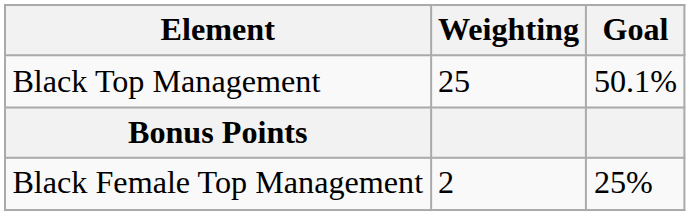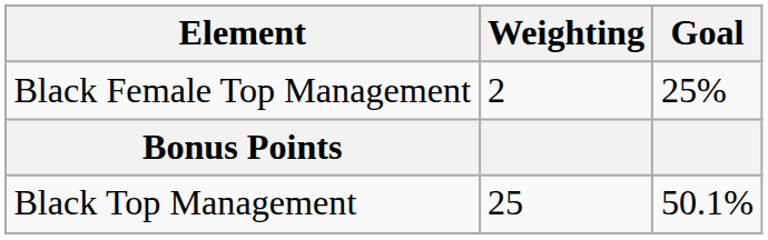 <table class="wikitable" border="1">
 <tr>
 <th>Element</th>
 <th>Weighting</th>
 <th>Goal</th>
 </tr>
 <tr>
-<td>Black Top Management</td>
-<td>25</td>
-<td>50.1%</td>
+<td>Black Female Top Management</td>
+<td>2</td>
+<td>25%</td>
 </tr>
 <tr>
 <th>Bonus Points</th>
 <th></th>
 <th></th>
 </tr>
 <tr>
-<td>Black Female Top Management</td>
-<td>2</td>
-<td>25%</td>
+<td>Black Top Management</td>
+<td>25</td>
+<td>50.1%</td>
 </tr>
 </table>
